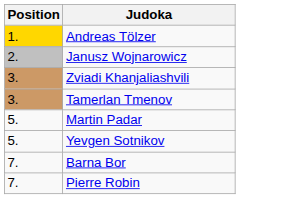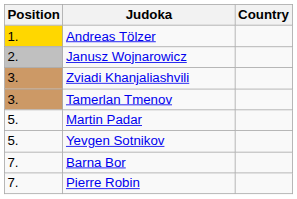 <table class=wikitable>
 <tr>
 <th width=10>Position</th>
 <th width=200>Judoka</th>
+<th width=10>Country</th>
 </tr>
 <tr>
 <td bgcolor=gold>1.</td>
 <td><a href='#'>Andreas Tölzer</a></td>
+<td></td>
 </tr>
 <tr>
 <td bgcolor="silver">2.</td>
 <td><a href='#'>Janusz Wojnarowicz</a></td>
+<td></td>
 </tr>
 <tr>
 <td bgcolor="CC9966">3.</td>
 <td><a href='#'>Zviadi Khanjaliashvili</a></td>
+<td></td>
 </tr>
 <tr>
 <td bgcolor="CC9966">3.</td>
 <td><a href='#'>Tamerlan Tmenov</a></td>
+<td></td>
 </tr>
 <tr>
 <td>5.</td>
 <td><a href='#'>Martin Padar</a></td>
+<td></td>
 </tr>
 <tr>
 <td>5.</td>
 <td><a href='#'>Yevgen Sotnikov</a></td>
+<td></td>
 </tr>
 <tr>
 <td>7.</td>
 <td><a href='#'>Barna Bor</a></td>
+<td></td>
 </tr>
 <tr>
 <td>7.</td>
 <td><a href='#'>Pierre Robin</a></td>
+<td></td>
 </tr>
 </table>
